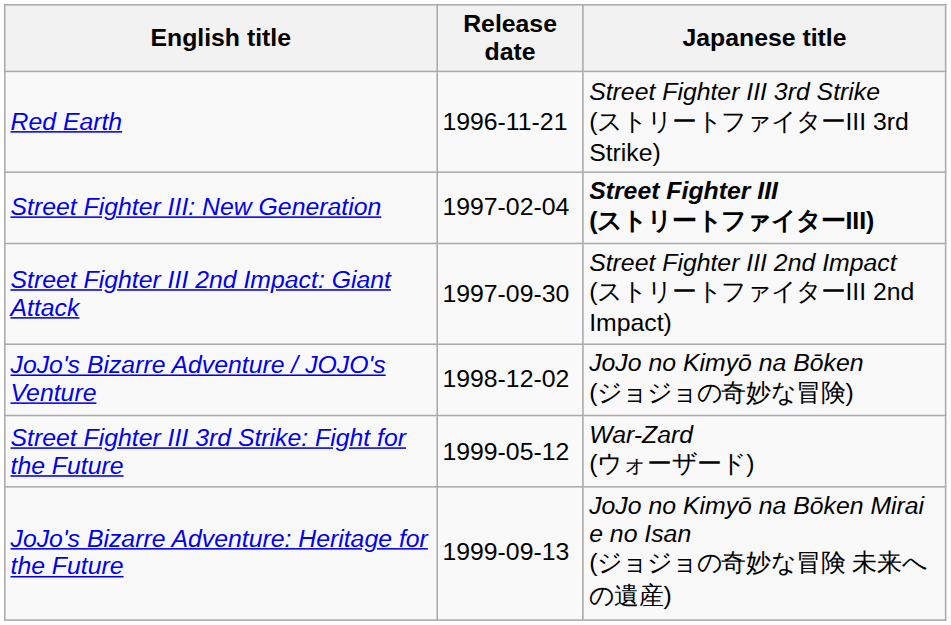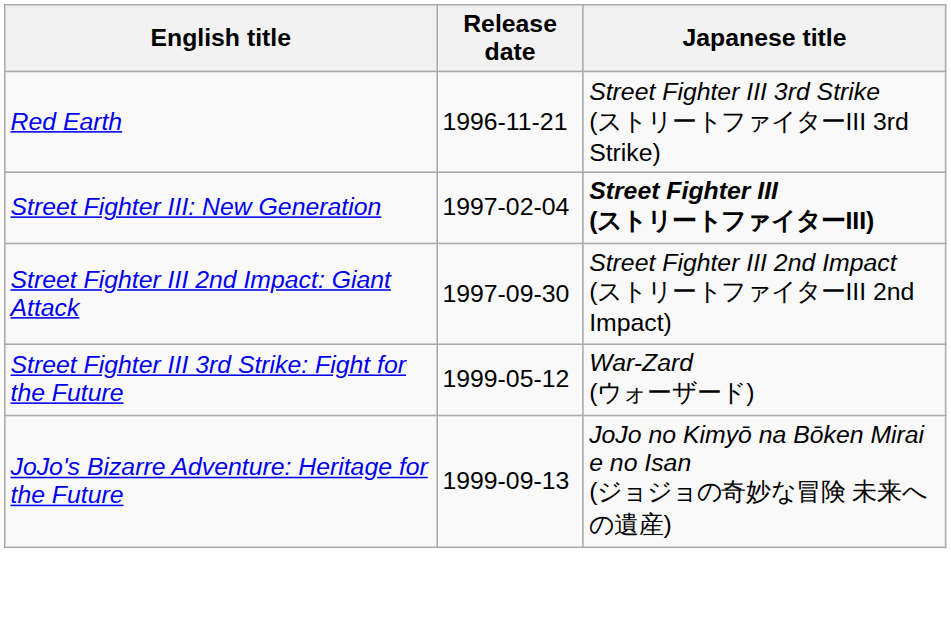 <table class="wikitable sortable">
 <tr>
 <th>English title</th>
 <th>Release date</th>
 <th>Japanese title</th>
 </tr>
 <tr>
 <td><em><a href='#'>Red Earth</a></em></td>
 <td>1996-11-21</td>
 <td><em>Street Fighter III 3rd Strike</em><br>(ストリートファイターIII 3rd Strike)</td>
 </tr>
 <tr>
 <td><em><a href='#'>Street Fighter III: New Generation</a></em></td>
 <td>1997-02-04</td>
 <td><strong><em>Street Fighter III</em><br>(ストリートファイターIII)</strong></td>
 </tr>
 <tr>
 <td><em><a href='#'>Street Fighter III 2nd Impact: Giant Attack</a></em></td>
 <td>1997-09-30</td>
 <td><em>Street Fighter III 2nd Impact</em><br>(ストリートファイターIII 2nd Impact)</td>
 </tr>
 <tr>
-<td><em><a href='#'>JoJo's Bizarre Adventure / JOJO's Venture</a></em></td>
-<td>1998-12-02</td>
-<td><em>JoJo no Kimyō na Bōken</em><br>(ジョジョの奇妙な冒険)</td>
-</tr>
-<tr>
 <td><em><a href='#'>Street Fighter III 3rd Strike: Fight for the Future</a></em></td>
 <td>1999-05-12</td>
 <td><em>War-Zard</em><br>(ウォーザード)</td>
 </tr>
 <tr>
 <td><em><a href='#'>JoJo's Bizarre Adventure: Heritage for the Future</a></em></td>
 <td>1999-09-13</td>
 <td><em>JoJo no Kimyō na Bōken Mirai e no Isan</em><br>(ジョジョの奇妙な冒険 未来への遺産)</td>
 </tr>
 </table>
